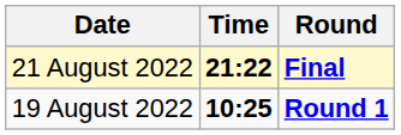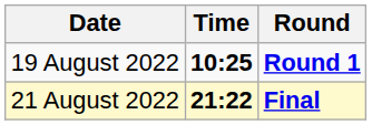 <table class="wikitable">
 <tr>
 <th>Date</th>
 <th>Time</th>
 <th>Round</th>
 </tr>
+<tr>
+<td>19 August 2022</td>
+<td><strong>10:25</strong></td>
+<td><strong><a href='#'>Round 1</a></strong></td>
+</tr>
 <tr style=background:lemonchiffon>
 <td>21 August 2022</td>
 <td><strong>21:22</strong></td>
 <td><strong><a href='#'>Final</a></strong></td>
 </tr>
-<tr>
-<td>19 August 2022</td>
-<td><strong>10:25</strong></td>
-<td><strong><a href='#'>Round 1</a></strong></td>
-</tr>
 </table>
